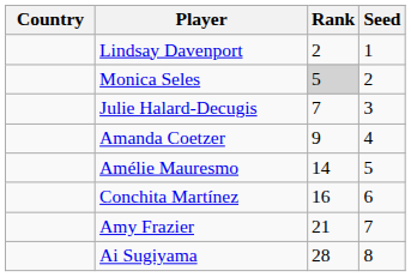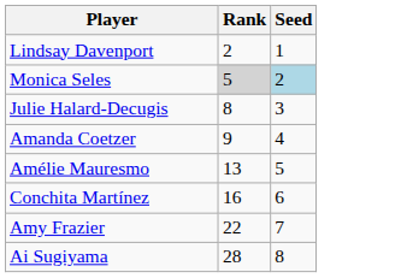 <table class="sortable wikitable">
 <tr>
-<th width="70">Country</th>
 <th width="175">Player</th>
 <th>Rank</th>
 <th>Seed</th>
 </tr>
 <tr>
-<td></td>
 <td><a href='#'>Lindsay Davenport</a></td>
 <td>2</td>
 <td>1</td>
 </tr>
 <tr>
-<td></td>
 <td><a href='#'>Monica Seles</a></td>
 <td style="background: lightgrey;">5</td>
-<td>2</td>
+<td style="background: lightblue;">2</td>
 </tr>
 <tr>
-<td></td>
 <td><a href='#'>Julie Halard-Decugis</a></td>
-<td>7</td>
+<td>8</td>
 <td>3</td>
 </tr>
 <tr>
-<td></td>
 <td><a href='#'>Amanda Coetzer</a></td>
 <td>9</td>
 <td>4</td>
 </tr>
 <tr>
-<td></td>
 <td><a href='#'>Amélie Mauresmo</a></td>
-<td>14</td>
+<td>13</td>
 <td>5</td>
 </tr>
 <tr>
-<td></td>
 <td><a href='#'>Conchita Martínez</a></td>
 <td>16</td>
 <td>6</td>
 </tr>
 <tr>
-<td></td>
 <td><a href='#'>Amy Frazier</a></td>
-<td>21</td>
+<td>22</td>
 <td>7</td>
 </tr>
 <tr>
-<td></td>
 <td><a href='#'>Ai Sugiyama</a></td>
 <td>28</td>
 <td>8</td>
 </tr>
 </table>
